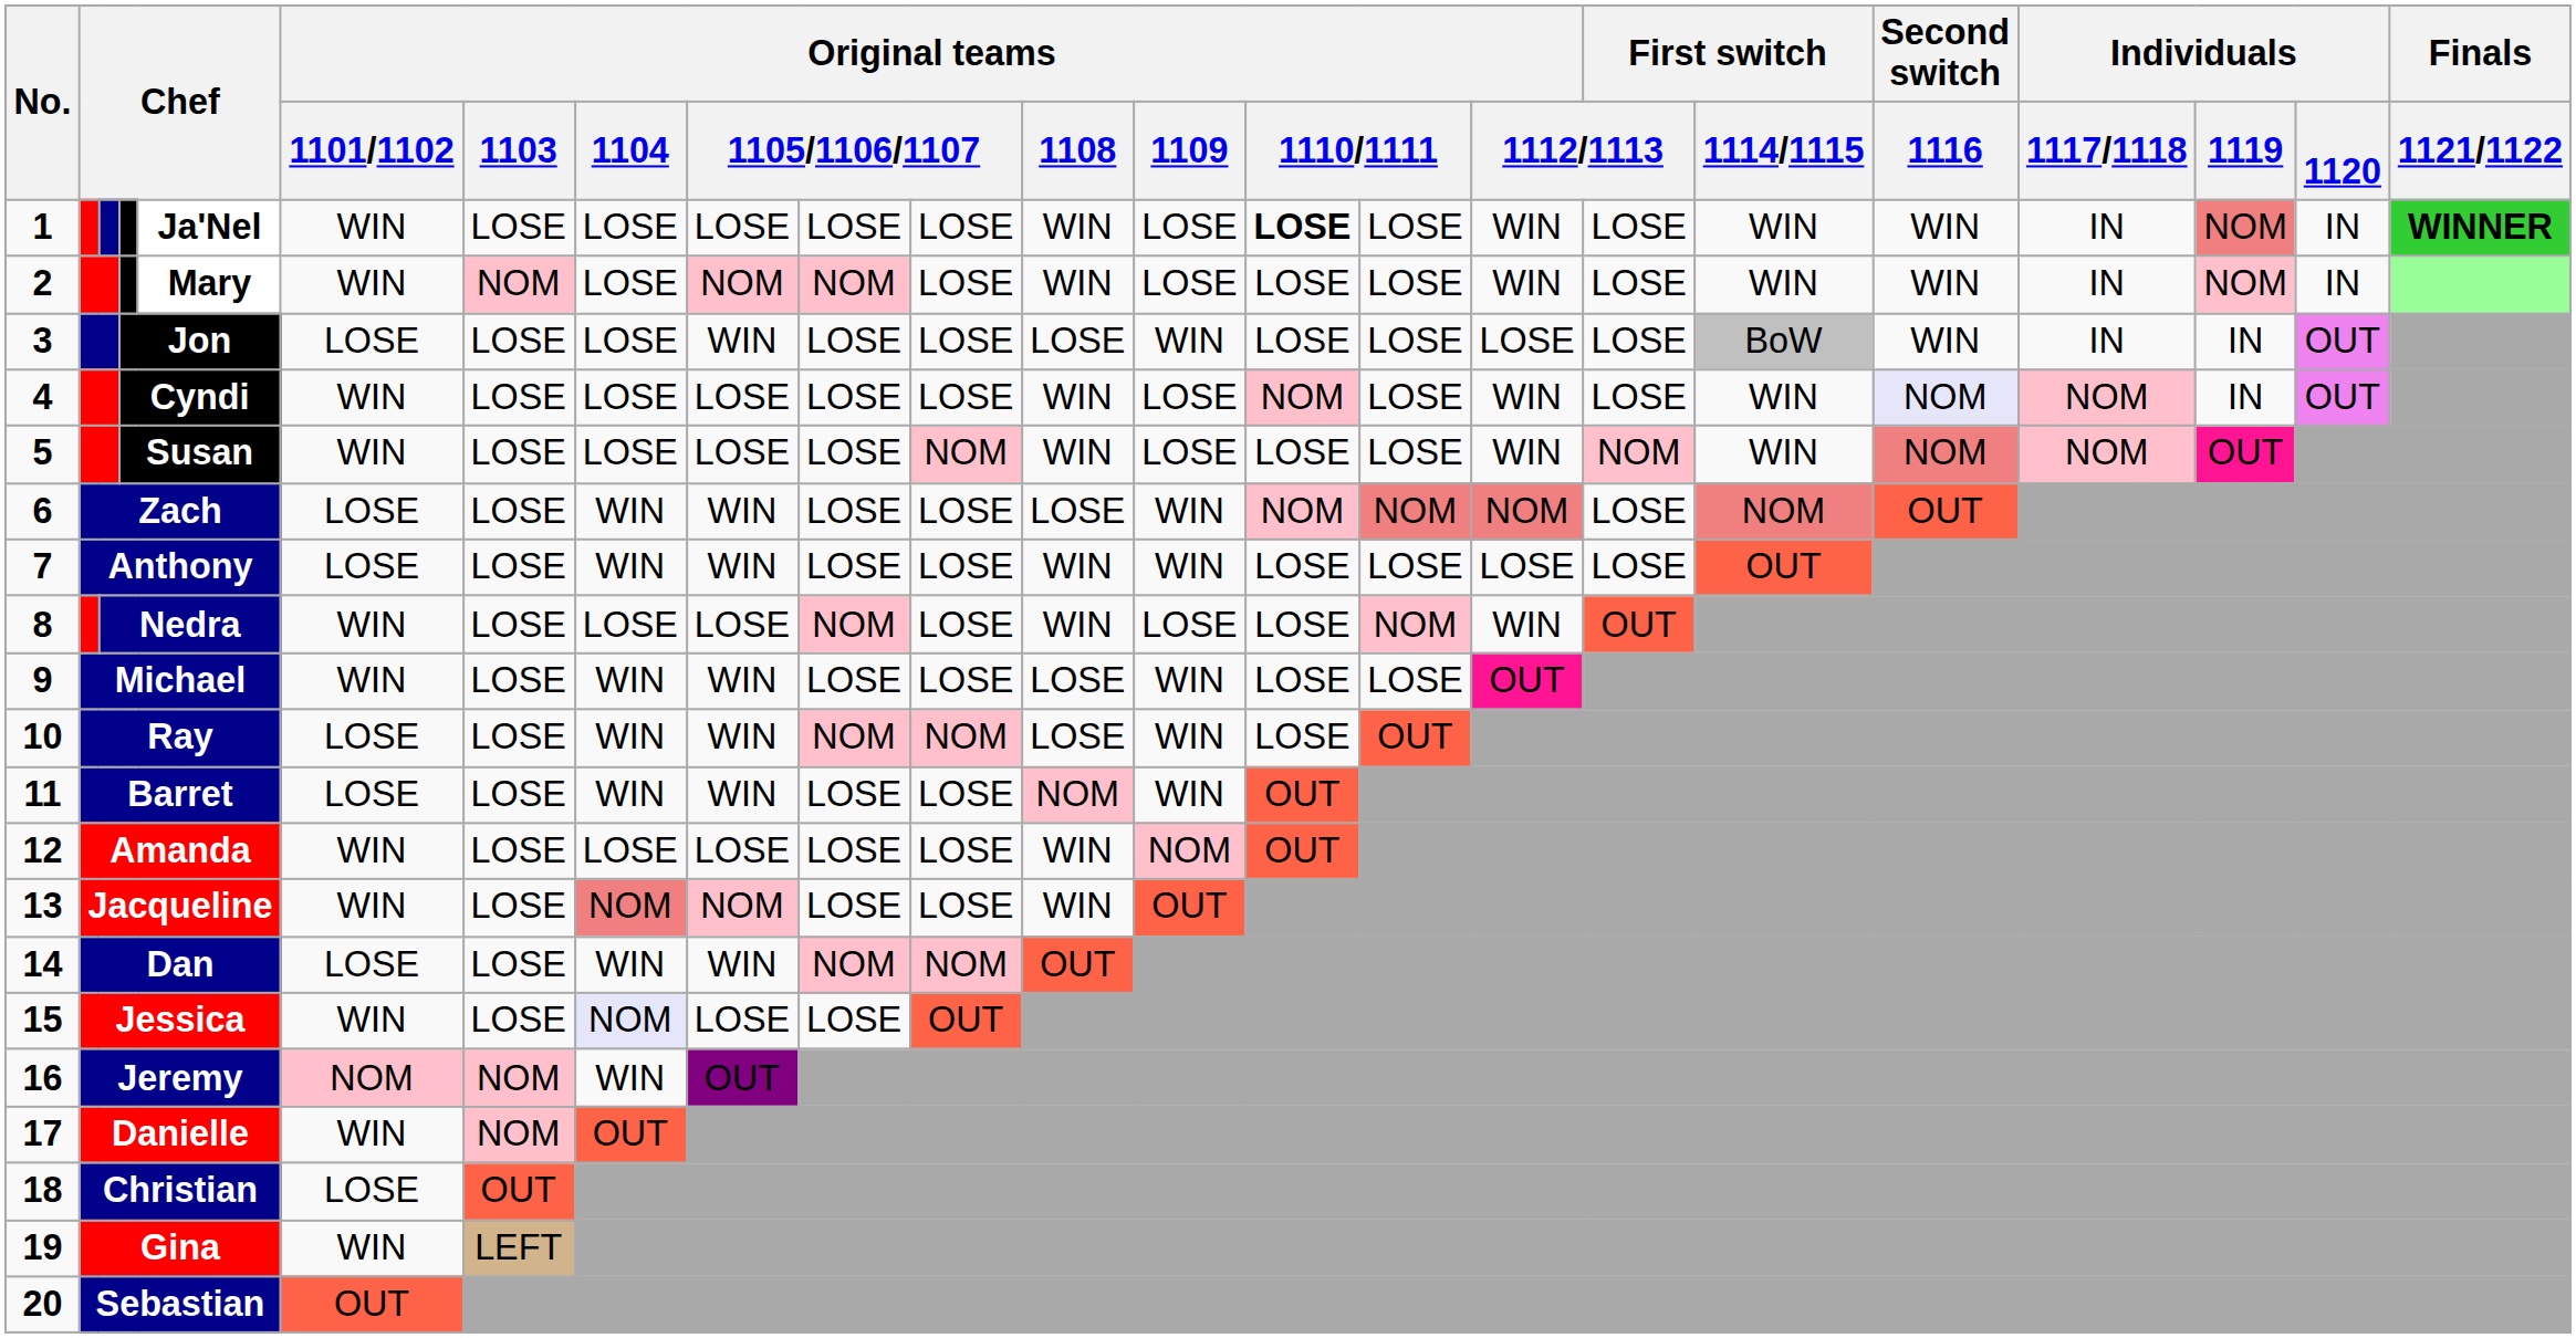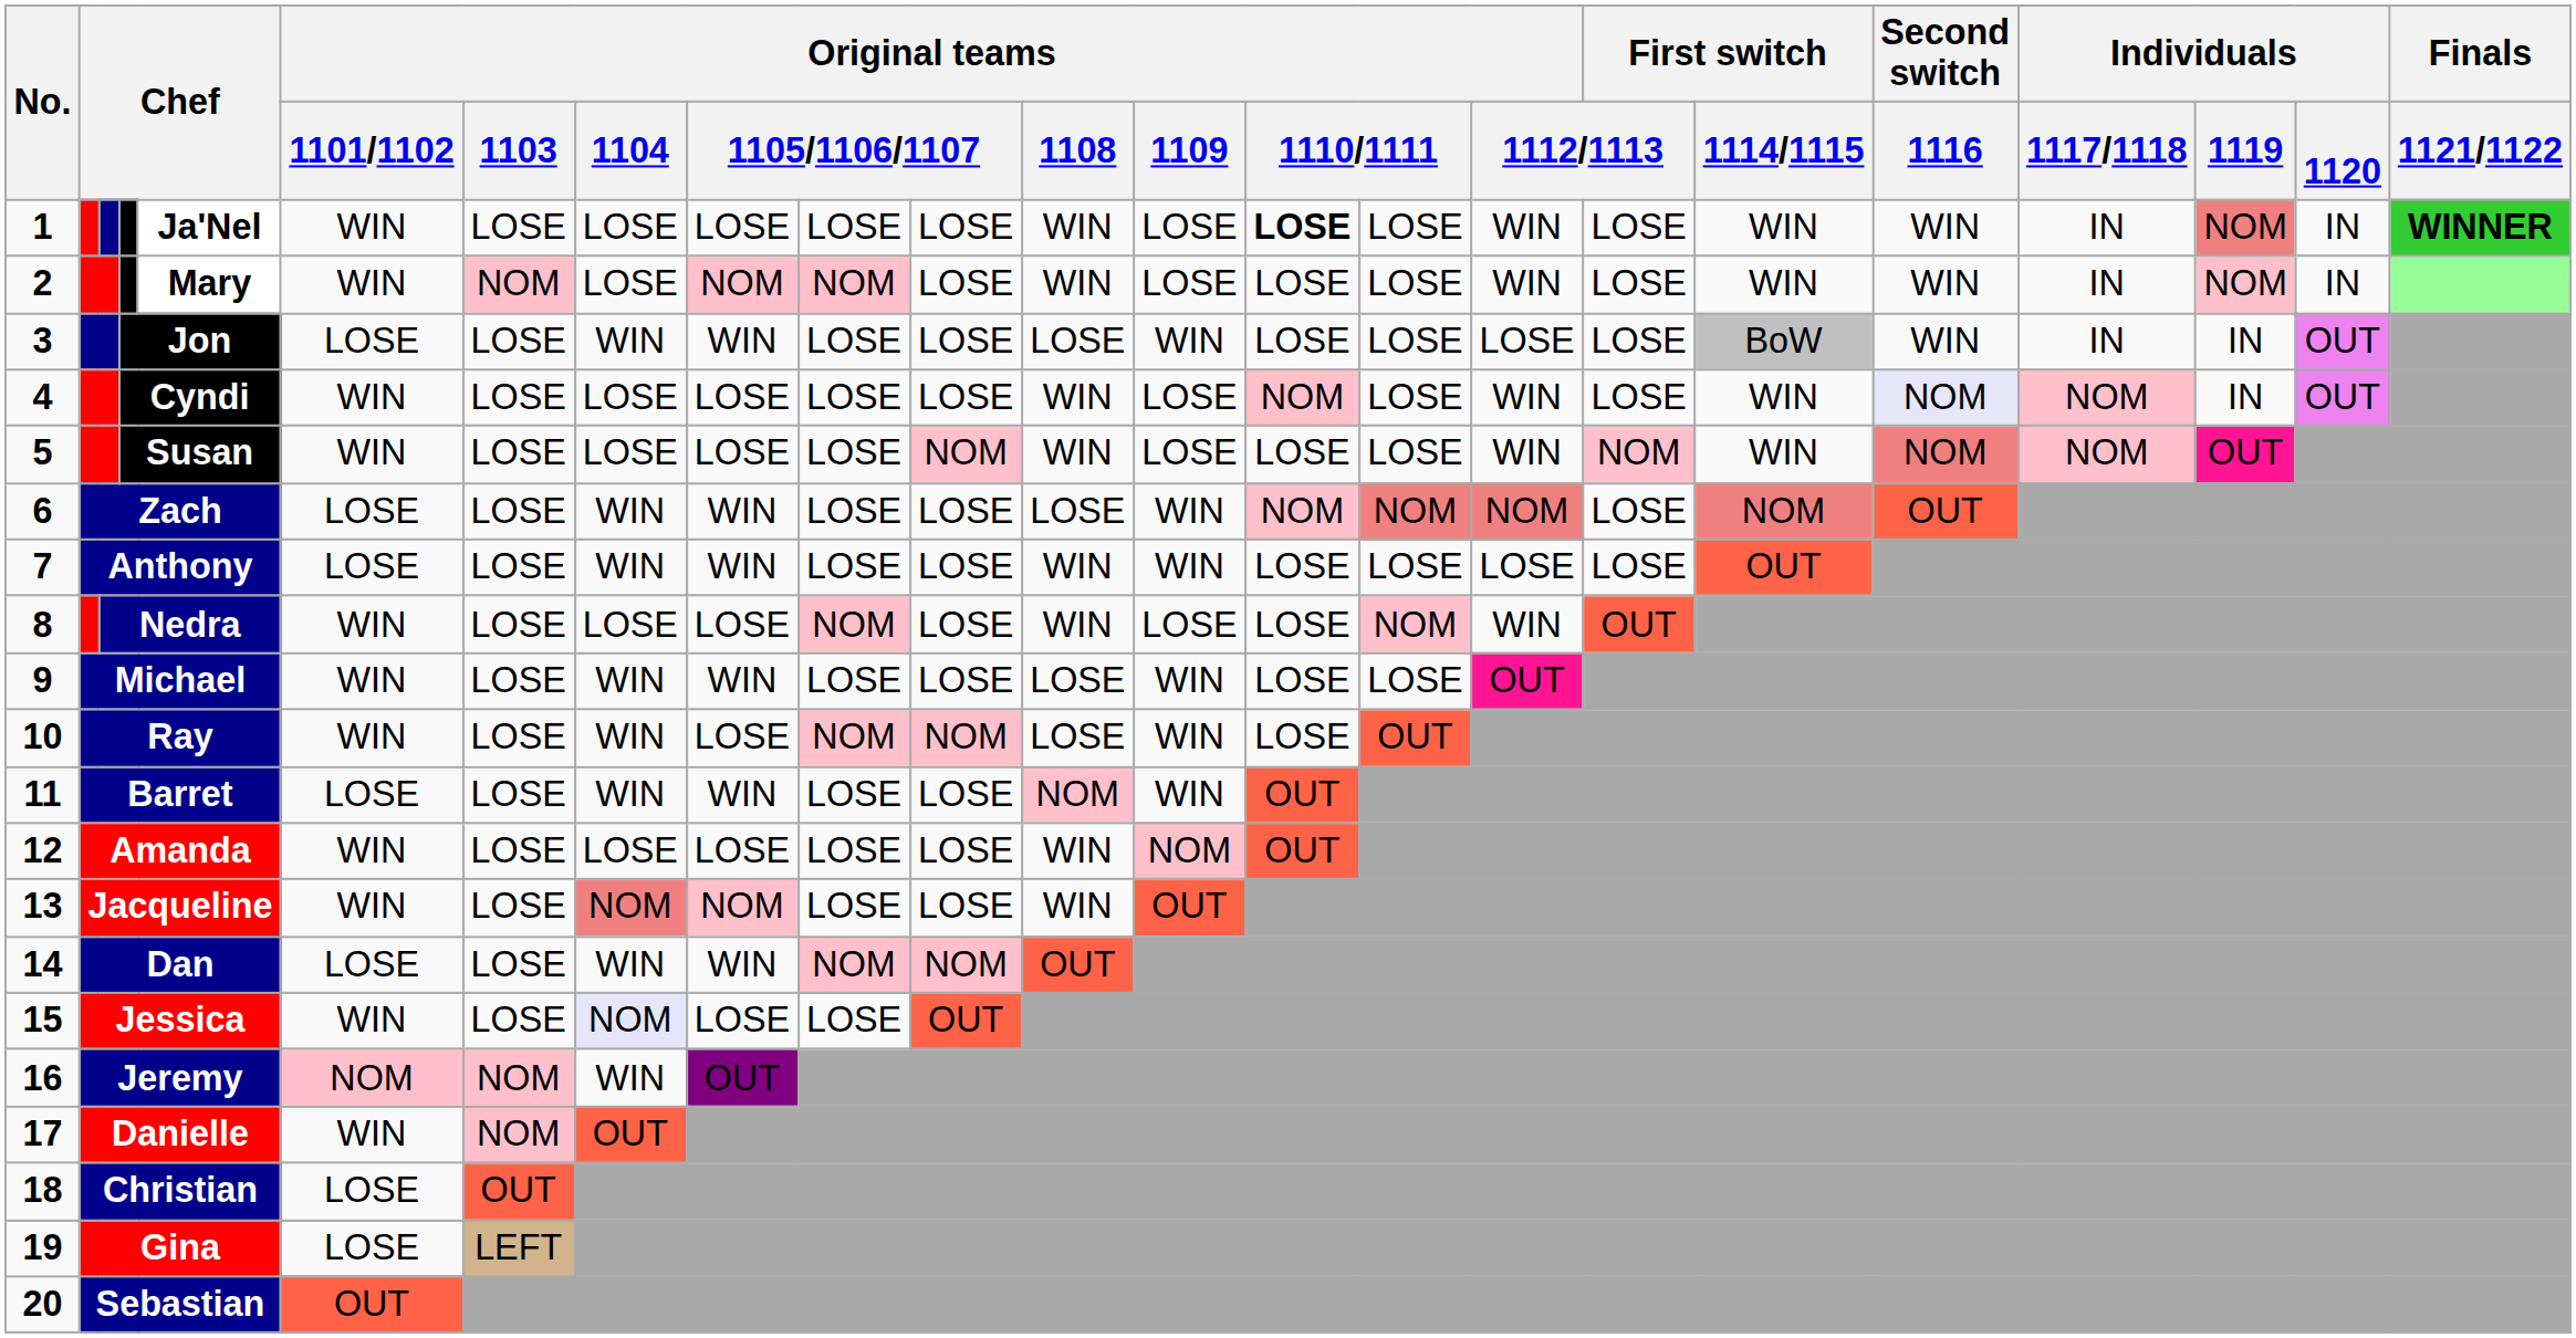 <table class="wikitable plainrowheaders" style="text-align:center">
 <tr>
 <th rowspan="2">No.</th>
 <th colspan="5" rowspan="2">Chef</th>
 <th colspan=11>Original teams</th>
 <th colspan=2>First switch</th>
 <th>Second<br>switch</th>
 <th colspan=3>Individuals</th>
 <th>Finals</th>
 </tr>
 <tr>
 <th scope="col"><a href='#'>1101</a>/<a href='#'>1102</a></th>
 <th scope="col"><a href='#'>1103</a></th>
 <th scope="col"><a href='#'>1104</a></th>
 <th colspan="3"><a href='#'>1105</a>/<a href='#'>1106</a>/<a href='#'>1107</a></th>
 <th scope="col"><a href='#'>1108</a></th>
 <th scope="col"><a href='#'>1109</a></th>
 <th colspan="2"><a href='#'>1110</a>/<a href='#'>1111</a></th>
 <th colspan="2"><a href='#'>1112</a>/<a href='#'>1113</a></th>
 <th scope="col"><a href='#'>1114</a>/<a href='#'>1115</a></th>
 <th scope="col"><a href='#'>1116</a></th>
 <th scope="col"><a href='#'>1117</a>/<a href='#'>1118</a></th>
 <th scope="col"><a href='#'>1119</a></th>
 <th scope="col"><br><a href='#'>1120</a></th>
 <th colspan="2"><a href='#'>1121</a>/<a href='#'>1122</a></th>
 </tr>
 <tr>
 <td scope="row"><strong>1</strong></td>
 <td colspan="2"   style="background:red; color:#fff;"></td>
 <td colspan="1"   style="background:darkblue; color:#fff;"></td>
 <td colspan="1"   style="background:black; color:#fff;"></td>
 <td colspan="1"   style="background:white; color:black;"><strong>Ja'Nel</strong></td>
 <td>WIN</td>
 <td>LOSE</td>
 <td>LOSE</td>
 <td>LOSE</td>
 <td>LOSE</td>
 <td>LOSE</td>
 <td>WIN</td>
 <td>LOSE</td>
 <td><strong>LOSE</strong></td>
 <td>LOSE</td>
 <td>WIN</td>
 <td>LOSE</td>
 <td>WIN</td>
 <td>WIN</td>
 <td>IN</td>
 <td style="background:lightcoral;">NOM</td>
 <td>IN</td>
 <td style="background:limegreen;"><strong>WINNER</strong></td>
 </tr>
 <tr>
 <td scope="row"><strong>2</strong></td>
 <td colspan="3"   style="background:red; color:#fff;"></td>
 <td style="background:black; color:#fff;"></td>
 <td style="background:white; color:black;"><strong>Mary</strong></td>
 <td>WIN</td>
 <td style="background:pink;">NOM</td>
 <td>LOSE</td>
 <td style="background:pink;">NOM</td>
 <td style="background:pink;">NOM</td>
 <td>LOSE</td>
 <td>WIN</td>
 <td>LOSE</td>
 <td>LOSE</td>
 <td>LOSE</td>
 <td>WIN</td>
 <td>LOSE</td>
 <td>WIN</td>
 <td>WIN</td>
 <td>IN</td>
 <td style="background:pink;">NOM</td>
 <td>IN</td>
 <td style="background:#98FF98;"></td>
 </tr>
 <tr>
 <td scope="row"><strong>3</strong></td>
 <td colspan="3"   style="background:darkblue; color:#fff;"></td>
 <td colspan="2"  style="background:black; color:#fff;"><strong>Jon</strong></td>
 <td>LOSE</td>
 <td>LOSE</td>
-<td>LOSE</td>
+<td>WIN</td>
 <td>WIN</td>
 <td>LOSE</td>
 <td>LOSE</td>
 <td>LOSE</td>
 <td>WIN</td>
 <td>LOSE</td>
 <td>LOSE</td>
 <td>LOSE</td>
 <td>LOSE</td>
 <td style="background:silver;">BoW</td>
 <td>WIN</td>
 <td>IN</td>
 <td>IN</td>
 <td style="background:violet;">OUT</td>
 <td style="background:darkgrey;"></td>
 </tr>
 <tr>
 <td scope="row"><strong>4</strong></td>
 <td colspan="3"   style="background:red; color:#fff;"></td>
 <td colspan="2"  style="background:black; color:#fff;"><strong>Cyndi</strong></td>
 <td>WIN</td>
 <td>LOSE</td>
 <td>LOSE</td>
 <td>LOSE</td>
 <td>LOSE</td>
 <td>LOSE</td>
 <td>WIN</td>
 <td>LOSE</td>
 <td style="background:pink;">NOM</td>
 <td>LOSE</td>
 <td>WIN</td>
 <td>LOSE</td>
 <td>WIN</td>
 <td style="background:lavender;">NOM</td>
 <td style="background:pink;">NOM</td>
 <td>IN</td>
 <td style="background:violet;">OUT</td>
 <td style="background:darkgrey;"></td>
 </tr>
 <tr>
 <td scope="row"><strong>5</strong></td>
 <td colspan="3"   style="background:red; color:#fff;"></td>
 <td colspan="2"  style="background:black; color:#fff;"><strong>Susan</strong></td>
 <td>WIN</td>
 <td>LOSE</td>
 <td>LOSE</td>
 <td>LOSE</td>
 <td>LOSE</td>
 <td style="background:pink;">NOM</td>
 <td>WIN</td>
 <td>LOSE</td>
 <td>LOSE</td>
 <td>LOSE</td>
 <td>WIN</td>
 <td style="background:pink;">NOM</td>
 <td>WIN</td>
 <td style="background:lightcoral;">NOM</td>
 <td style="background:pink;">NOM</td>
 <td style="background:deeppink;">OUT</td>
 <td colspan="2" style="background:darkgrey;"></td>
 </tr>
 <tr>
 <td scope="row"><strong>6</strong></td>
 <td colspan="5"  style="background:darkblue; color:#fff;"><strong>Zach</strong></td>
 <td>LOSE</td>
 <td>LOSE</td>
 <td>WIN</td>
 <td>WIN</td>
 <td>LOSE</td>
 <td>LOSE</td>
 <td>LOSE</td>
 <td>WIN</td>
 <td style="background:pink;">NOM</td>
 <td style="background:lightcoral;">NOM</td>
 <td style="background:lightcoral;">NOM</td>
 <td>LOSE</td>
 <td style="background:lightcoral;">NOM</td>
 <td style="background:tomato;">OUT</td>
 <td colspan="4" style="background:darkgrey;"></td>
 </tr>
 <tr>
 <td scope="row"><strong>7</strong></td>
 <td colspan="5"  style="background:darkblue; color:#fff;"><strong>Anthony</strong></td>
 <td>LOSE</td>
 <td>LOSE</td>
 <td>WIN</td>
 <td>WIN</td>
 <td>LOSE</td>
 <td>LOSE</td>
 <td>WIN</td>
 <td>WIN</td>
 <td>LOSE</td>
 <td>LOSE</td>
 <td>LOSE</td>
 <td>LOSE</td>
 <td style="background:tomato;">OUT</td>
 <td colspan="5" style="background:darkgrey;"></td>
 </tr>
 <tr>
 <td scope="row"><strong>8</strong></td>
 <td colspan="1"   style="background:red; color:#fff;"></td>
 <td colspan="4"  style="background:darkblue; color:#fff;"><strong>Nedra</strong></td>
 <td>WIN</td>
 <td>LOSE</td>
 <td>LOSE</td>
 <td>LOSE</td>
 <td style="background:pink;">NOM</td>
 <td>LOSE</td>
 <td>WIN</td>
 <td>LOSE</td>
 <td>LOSE</td>
 <td style="background:pink;">NOM</td>
 <td>WIN</td>
 <td style="background:tomato;">OUT</td>
 <td colspan="6" style="background:darkgrey;"></td>
 </tr>
 <tr>
 <td scope="row"><strong>9</strong></td>
 <td colspan="5"  style="background:darkblue; color:#fff;"><strong>Michael</strong></td>
 <td>WIN</td>
 <td>LOSE</td>
 <td>WIN</td>
 <td>WIN</td>
 <td>LOSE</td>
 <td>LOSE</td>
 <td>LOSE</td>
 <td>WIN</td>
 <td>LOSE</td>
 <td>LOSE</td>
 <td style="background:deeppink;">OUT</td>
 <td colspan="7" style="background:darkgrey;"></td>
 </tr>
 <tr>
 <td scope="row"><strong>10</strong></td>
 <td colspan="5"  style="background:darkblue; color:#fff;"><strong>Ray</strong></td>
-<td>LOSE</td>
+<td>WIN</td>
 <td>LOSE</td>
 <td>WIN</td>
-<td>WIN</td>
+<td>LOSE</td>
 <td style="background:pink;">NOM</td>
 <td style="background:pink;">NOM</td>
 <td>LOSE</td>
 <td>WIN</td>
 <td>LOSE</td>
 <td style="background:tomato;">OUT</td>
 <td colspan="8" style="background:darkgrey;"></td>
 </tr>
 <tr>
 <td scope="row"><strong>11</strong></td>
 <td colspan="5"  style="background:darkblue; color:#fff;"><strong>Barret</strong></td>
 <td>LOSE</td>
 <td>LOSE</td>
 <td>WIN</td>
 <td>WIN</td>
 <td>LOSE</td>
 <td>LOSE</td>
 <td style="background:pink;">NOM</td>
 <td>WIN</td>
 <td style="background:tomato;">OUT</td>
 <td colspan="9" style="background:darkgrey;"></td>
 </tr>
 <tr>
 <td scope="row"><strong>12</strong></td>
 <td colspan="5"  style="background:red; color:#fff;"><strong>Amanda</strong></td>
 <td>WIN</td>
 <td>LOSE</td>
 <td>LOSE</td>
 <td>LOSE</td>
 <td>LOSE</td>
 <td>LOSE</td>
 <td>WIN</td>
 <td style="background:pink;">NOM</td>
 <td style="background:tomato;">OUT</td>
 <td colspan="9" style="background:darkgrey;"></td>
 </tr>
 <tr>
 <td scope="row"><strong>13</strong></td>
 <td colspan="5"  style="background:red; color:#fff;"><strong>Jacqueline</strong></td>
 <td>WIN</td>
 <td>LOSE</td>
 <td style="background:lightcoral;">NOM</td>
 <td style="background:pink;">NOM</td>
 <td>LOSE</td>
 <td>LOSE</td>
 <td>WIN</td>
 <td style="background:tomato;">OUT</td>
 <td colspan="10" style="background:darkgrey;"></td>
 </tr>
 <tr>
 <td scope="row"><strong>14</strong></td>
 <td colspan="5"  style="background:darkblue; color:#fff;"><strong>Dan</strong></td>
 <td>LOSE</td>
 <td>LOSE</td>
 <td>WIN</td>
 <td>WIN</td>
 <td style="background:pink;">NOM</td>
 <td style="background:pink;">NOM</td>
 <td style="background:tomato;">OUT</td>
 <td colspan="11" style="background:darkgrey;"></td>
 </tr>
 <tr>
 <td scope="row"><strong>15</strong></td>
 <td colspan="5"  style="background:red; color:#fff;"><strong>Jessica</strong></td>
 <td>WIN</td>
 <td>LOSE</td>
 <td style="background:lavender;">NOM</td>
 <td>LOSE</td>
 <td>LOSE</td>
 <td style="background:tomato;">OUT</td>
 <td colspan="12" style="background:darkgrey;"></td>
 </tr>
 <tr>
 <td scope="row"><strong>16</strong></td>
 <td colspan="5"  style="background:darkblue; color:#fff;"><strong>Jeremy</strong></td>
 <td style="background:pink;">NOM</td>
 <td style="background:pink;">NOM</td>
 <td>WIN</td>
 <td style="background:purple;">OUT</td>
 <td colspan="14" style="background:darkgrey"></td>
 </tr>
 <tr>
 <td scope="row"><strong>17</strong></td>
 <td colspan="5"  style="background:red; color:#fff;"><strong>Danielle</strong></td>
 <td>WIN</td>
 <td style="background:pink;">NOM</td>
 <td style="background:tomato;">OUT</td>
 <td colspan="15" style="background:darkgrey;"></td>
 </tr>
 <tr>
 <td scope="row"><strong>18</strong></td>
 <td colspan="5"  style="background:darkblue; color:#fff;"><strong>Christian</strong></td>
 <td>LOSE</td>
 <td style="background:tomato;">OUT</td>
 <td colspan="16" style="background:darkgrey;"></td>
 </tr>
 <tr>
 <td scope="row"><strong>19</strong></td>
 <td colspan="5"  style="background:red; color:#fff;"><strong>Gina</strong></td>
-<td>WIN</td>
+<td>LOSE</td>
 <td style="background:tan;">LEFT</td>
 <td colspan="16" style="background:darkgrey;"></td>
 </tr>
 <tr>
 <td scope="row"><strong>20</strong></td>
 <td colspan="5"  style="background:darkblue; color:#fff;"><strong>Sebastian</strong></td>
 <td style="background:tomato;">OUT</td>
 <td colspan="17" style="background:darkgrey;"></td>
 </tr>
 </table>
